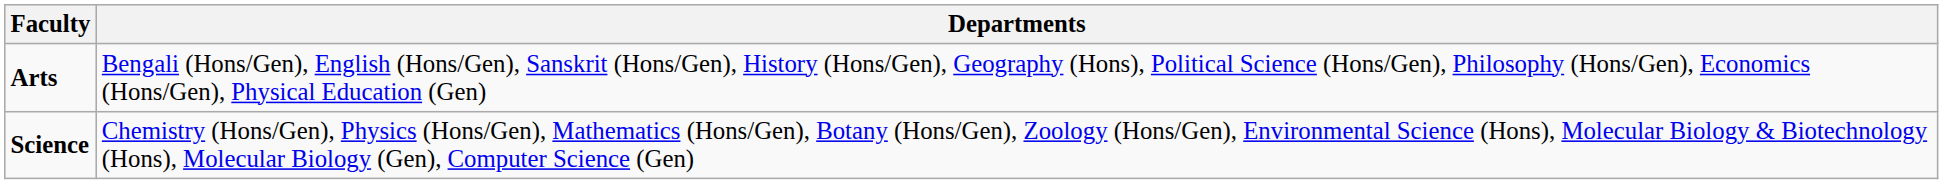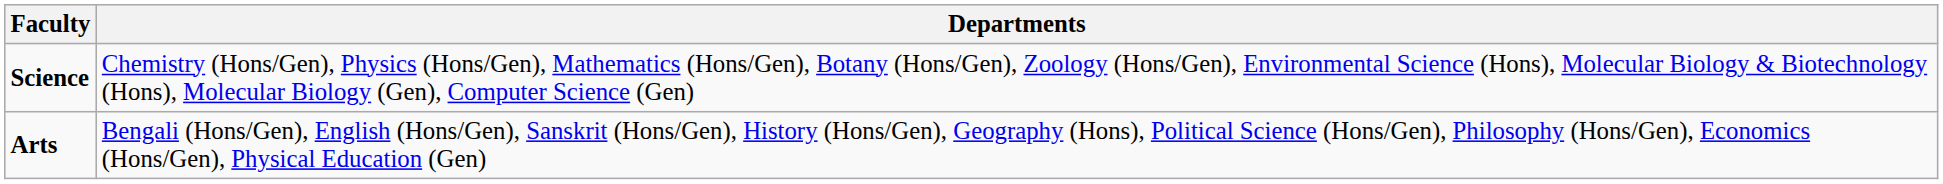 <table class="wikitable sortable">
 <tr>
 <th>Faculty</th>
 <th>Departments</th>
 </tr>
 <tr>
+<td><strong>Science</strong></td>
+<td><a href='#'>Chemistry</a> (Hons/Gen), <a href='#'>Physics</a> (Hons/Gen), <a href='#'>Mathematics</a> (Hons/Gen), <a href='#'>Botany</a> (Hons/Gen), <a href='#'>Zoology</a> (Hons/Gen), <a href='#'>Environmental Science</a> (Hons), <a href='#'>Molecular Biology & Biotechnology</a> (Hons), <a href='#'>Molecular Biology</a> (Gen), <a href='#'>Computer Science</a> (Gen)</td>
+</tr>
+<tr>
 <td><strong>Arts</strong></td>
 <td><a href='#'>Bengali</a> (Hons/Gen), <a href='#'>English</a> (Hons/Gen), <a href='#'>Sanskrit</a> (Hons/Gen), <a href='#'>History</a> (Hons/Gen), <a href='#'>Geography</a> (Hons), <a href='#'>Political Science</a> (Hons/Gen), <a href='#'>Philosophy</a> (Hons/Gen), <a href='#'>Economics</a> (Hons/Gen), <a href='#'>Physical Education</a> (Gen)</td>
 </tr>
-<tr>
-<td><strong>Science</strong></td>
-<td><a href='#'>Chemistry</a> (Hons/Gen), <a href='#'>Physics</a> (Hons/Gen), <a href='#'>Mathematics</a> (Hons/Gen), <a href='#'>Botany</a> (Hons/Gen), <a href='#'>Zoology</a> (Hons/Gen), <a href='#'>Environmental Science</a> (Hons), <a href='#'>Molecular Biology & Biotechnology</a> (Hons), <a href='#'>Molecular Biology</a> (Gen), <a href='#'>Computer Science</a> (Gen)</td>
-</tr>
 </table>
